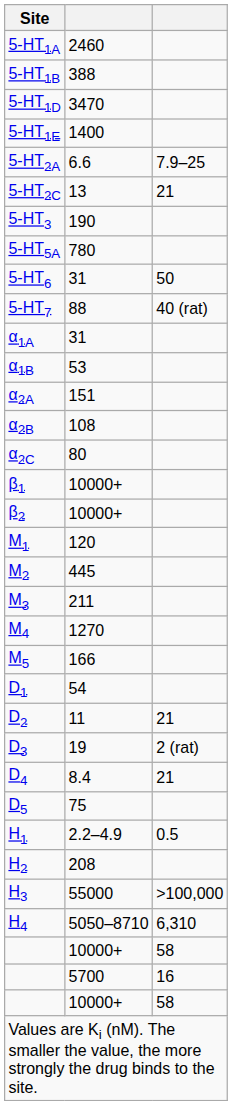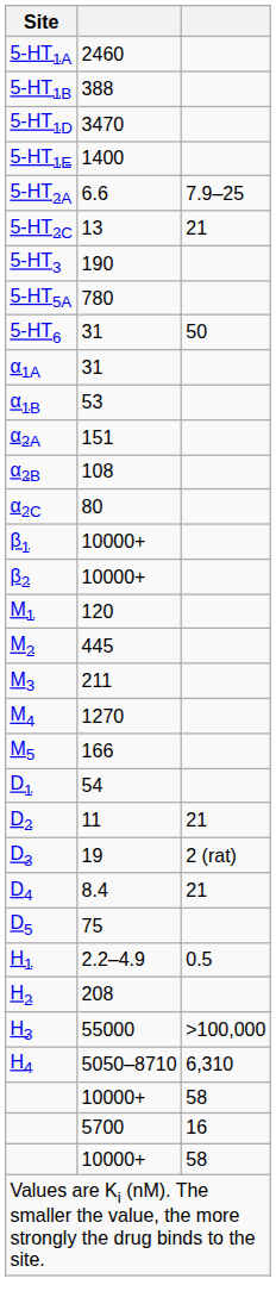 <table class="wikitable floatright sortable" style="font-size:small;">
 <tr>
 <th data-sortable>Site</th>
 <th></th>
 <th></th>
 </tr>
 <tr>
 <td><a href='#'>5-HT<sub>1A</sub></a></td>
 <td>2460</td>
 <td></td>
 </tr>
 <tr>
 <td><a href='#'>5-HT<sub>1B</sub></a></td>
 <td>388</td>
 <td></td>
 </tr>
 <tr>
 <td><a href='#'>5-HT<sub>1D</sub></a></td>
 <td>3470</td>
 <td></td>
 </tr>
 <tr>
 <td><a href='#'>5-HT<sub>1E</sub></a></td>
 <td>1400</td>
 <td></td>
 </tr>
 <tr>
 <td><a href='#'>5-HT<sub>2A</sub></a></td>
 <td>6.6</td>
 <td>7.9–25</td>
 </tr>
 <tr>
 <td><a href='#'>5-HT<sub>2C</sub></a></td>
 <td>13</td>
 <td>21</td>
 </tr>
 <tr>
 <td><a href='#'>5-HT<sub>3</sub></a></td>
 <td>190</td>
 <td></td>
 </tr>
 <tr>
 <td><a href='#'>5-HT<sub>5A</sub></a></td>
 <td>780</td>
 <td></td>
 </tr>
 <tr>
 <td><a href='#'>5-HT<sub>6</sub></a></td>
 <td>31</td>
 <td>50</td>
-</tr>
-<tr>
-<td><a href='#'>5-HT<sub>7</sub></a></td>
-<td>88</td>
-<td>40 (rat)</td>
 </tr>
 <tr>
 <td><a href='#'>α<sub>1A</sub></a></td>
 <td>31</td>
 <td></td>
 </tr>
 <tr>
 <td><a href='#'>α<sub>1B</sub></a></td>
 <td>53</td>
 <td></td>
 </tr>
 <tr>
 <td><a href='#'>α<sub>2A</sub></a></td>
 <td>151</td>
 <td></td>
 </tr>
 <tr>
 <td><a href='#'>α<sub>2B</sub></a></td>
 <td>108</td>
 <td></td>
 </tr>
 <tr>
 <td><a href='#'>α<sub>2C</sub></a></td>
 <td>80</td>
 <td></td>
 </tr>
 <tr>
 <td><a href='#'>β<sub>1</sub></a></td>
 <td>10000+</td>
 <td></td>
 </tr>
 <tr>
 <td><a href='#'>β<sub>2</sub></a></td>
 <td>10000+</td>
 <td></td>
 </tr>
 <tr>
 <td><a href='#'>M<sub>1</sub></a></td>
 <td>120</td>
 <td></td>
 </tr>
 <tr>
 <td><a href='#'>M<sub>2</sub></a></td>
 <td>445</td>
 <td></td>
 </tr>
 <tr>
 <td><a href='#'>M<sub>3</sub></a></td>
 <td>211</td>
 <td></td>
 </tr>
 <tr>
 <td><a href='#'>M<sub>4</sub></a></td>
 <td>1270</td>
 <td></td>
 </tr>
 <tr>
 <td><a href='#'>M<sub>5</sub></a></td>
 <td>166</td>
 <td></td>
 </tr>
 <tr>
 <td><a href='#'>D<sub>1</sub></a></td>
 <td>54</td>
 <td></td>
 </tr>
 <tr>
 <td><a href='#'>D<sub>2</sub></a></td>
 <td>11</td>
 <td>21</td>
 </tr>
 <tr>
 <td><a href='#'>D<sub>3</sub></a></td>
 <td>19</td>
 <td>2 (rat)</td>
 </tr>
 <tr>
 <td><a href='#'>D<sub>4</sub></a></td>
 <td>8.4</td>
 <td>21</td>
 </tr>
 <tr>
 <td><a href='#'>D<sub>5</sub></a></td>
 <td>75</td>
 <td></td>
 </tr>
 <tr>
 <td><a href='#'>H<sub>1</sub></a></td>
 <td>2.2–4.9</td>
 <td>0.5</td>
 </tr>
 <tr>
 <td><a href='#'>H<sub>2</sub></a></td>
 <td>208</td>
 <td></td>
 </tr>
 <tr>
 <td><a href='#'>H<sub>3</sub></a></td>
 <td>55000</td>
 <td>>100,000</td>
 </tr>
 <tr>
 <td><a href='#'>H<sub>4</sub></a></td>
 <td>5050–8710</td>
 <td>6,310</td>
 </tr>
 <tr>
 <td></td>
 <td>10000+</td>
 <td>58</td>
 </tr>
 <tr>
 <td></td>
 <td>5700</td>
 <td>16</td>
 </tr>
 <tr>
 <td></td>
 <td>10000+</td>
 <td>58</td>
 </tr>
 <tr class="sortbottom">
 <td colspan="3" style="width: 1px;">Values are K<sub>i</sub> (nM). The smaller the value, the more strongly the drug binds to the site.</td>
 </tr>
 </table>
